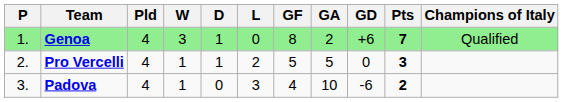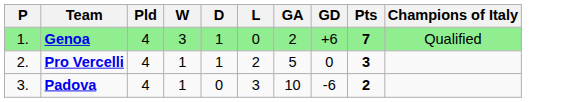 <table class="wikitable sortable" style="text-align: center;">
 <tr>
 <th width=33>P<br></th>
 <th>Team<br></th>
 <th width=33>Pld<br></th>
 <th width=33>W<br></th>
 <th width=33>D<br></th>
 <th width=33>L<br></th>
-<th width=33>GF<br></th>
 <th width=33>GA<br></th>
 <th width=33>GD<br></th>
 <th width=33>Pts<br></th>
 <th class="unsortable">Champions of Italy<br></th>
 </tr>
 <tr style="background: #90EE90;">
 <td>1.</td>
 <td align="left"><strong><a href='#'>Genoa</a></strong></td>
 <td>4</td>
 <td>3</td>
 <td>1</td>
 <td>0</td>
-<td>8</td>
 <td>2</td>
 <td>+6</td>
 <td><strong>7</strong></td>
 <td>Qualified</td>
 </tr>
 <tr>
 <td>2.</td>
 <td align="left"><strong><a href='#'>Pro Vercelli</a></strong></td>
 <td>4</td>
 <td>1</td>
 <td>1</td>
 <td>2</td>
 <td>5</td>
-<td>5</td>
 <td>0</td>
 <td><strong>3</strong></td>
 <td></td>
 </tr>
 <tr>
 <td>3.</td>
 <td align="left"><strong><a href='#'>Padova</a></strong></td>
 <td>4</td>
 <td>1</td>
 <td>0</td>
 <td>3</td>
-<td>4</td>
 <td>10</td>
 <td>-6</td>
 <td><strong>2</strong></td>
 <td></td>
 </tr>
 </table>
